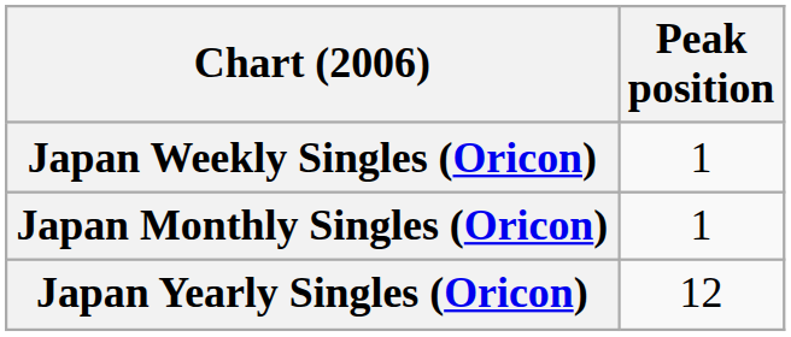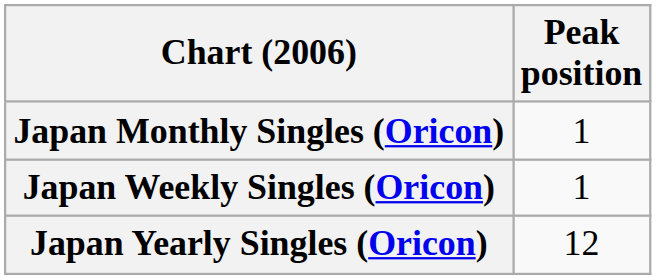 <table class="wikitable sortable plainrowheaders" style="text-align:center;">
 <tr>
 <th scope="col">Chart (2006)</th>
 <th scope="col">Peak<br>position</th>
 </tr>
 <tr>
-<th scope="row">Japan Weekly Singles (<a href='#'>Oricon</a>)</th>
+<th scope="row">Japan Monthly Singles (<a href='#'>Oricon</a>)</th>
 <td style="text-align:center;">1</td>
 </tr>
 <tr>
-<th scope="row">Japan Monthly Singles (<a href='#'>Oricon</a>)</th>
+<th scope="row">Japan Weekly Singles (<a href='#'>Oricon</a>)</th>
 <td style="text-align:center;">1</td>
 </tr>
 <tr>
 <th scope="row">Japan Yearly Singles (<a href='#'>Oricon</a>)</th>
 <td style="text-align:center;">12</td>
 </tr>
 </table>
